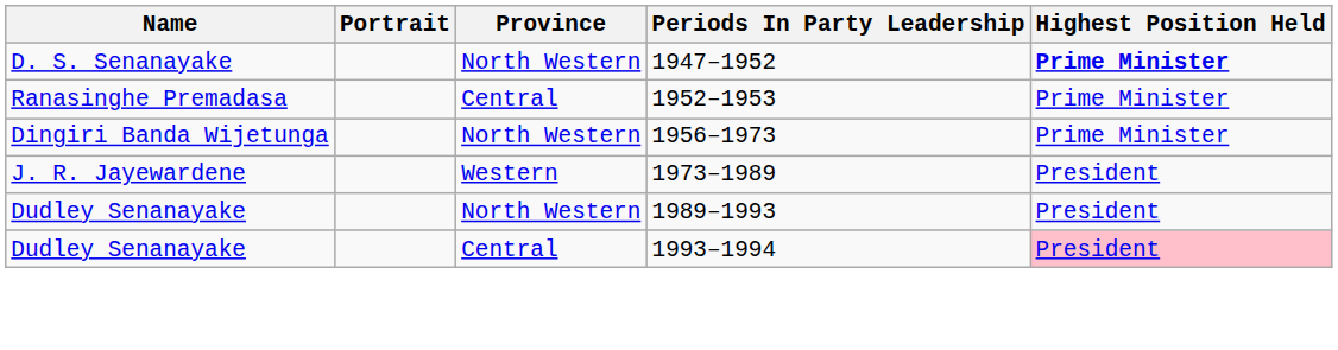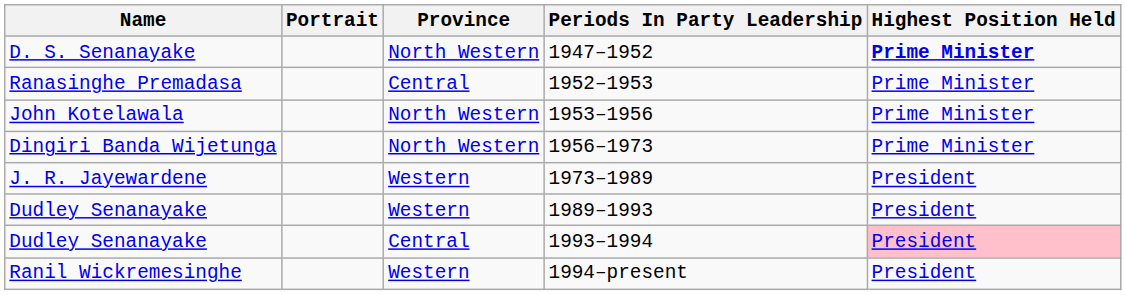 <table class="wikitable">
 <tr>
 <th>Name</th>
 <th>Portrait</th>
 <th>Province</th>
 <th>Periods In Party Leadership</th>
 <th>Highest Position Held</th>
 </tr>
 <tr>
 <td><a href='#'>D. S. Senanayake</a></td>
 <td></td>
 <td><a href='#'>North Western</a></td>
 <td>1947–1952</td>
 <td><strong><a href='#'>Prime Minister</a></strong></td>
 </tr>
 <tr>
 <td><a href='#'>Ranasinghe Premadasa</a></td>
 <td></td>
 <td><a href='#'>Central</a></td>
 <td>1952–1953</td>
 <td><a href='#'>Prime Minister</a></td>
 </tr>
 <tr>
+<td><a href='#'>John Kotelawala</a></td>
+<td></td>
+<td><a href='#'>North Western</a></td>
+<td>1953–1956</td>
+<td><a href='#'>Prime Minister</a></td>
+</tr>
+<tr>
 <td><a href='#'>Dingiri Banda Wijetunga</a></td>
 <td></td>
 <td><a href='#'>North Western</a></td>
 <td>1956–1973</td>
 <td><a href='#'>Prime Minister</a></td>
 </tr>
 <tr>
 <td><a href='#'>J. R. Jayewardene</a></td>
 <td></td>
 <td><a href='#'>Western</a></td>
 <td>1973–1989</td>
 <td><a href='#'>President</a></td>
 </tr>
 <tr>
 <td><a href='#'>Dudley Senanayake</a></td>
 <td></td>
-<td><a href='#'>North Western</a></td>
+<td><a href='#'>Western</a></td>
 <td>1989–1993</td>
 <td><a href='#'>President</a></td>
 </tr>
 <tr>
 <td><a href='#'>Dudley Senanayake</a></td>
 <td></td>
 <td><a href='#'>Central</a></td>
 <td>1993–1994</td>
 <td style="background: pink;"><a href='#'>President</a></td>
 </tr>
+<tr>
+<td><a href='#'>Ranil Wickremesinghe</a></td>
+<td></td>
+<td><a href='#'>Western</a></td>
+<td>1994–present</td>
+<td><a href='#'>President</a></td>
+</tr>
 </table>
